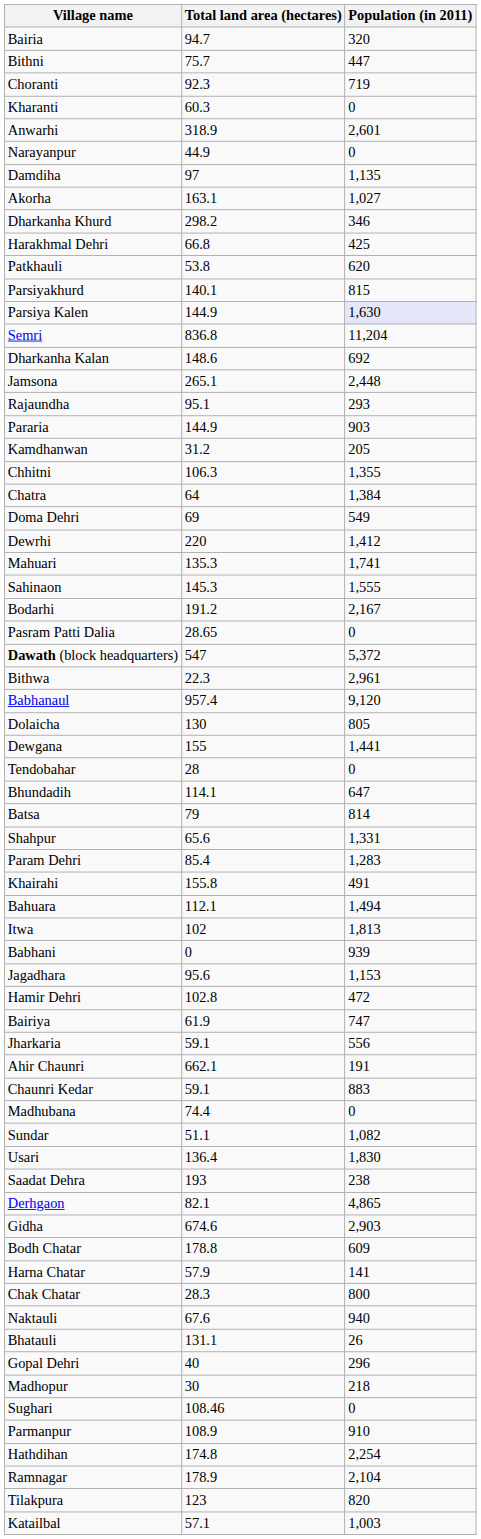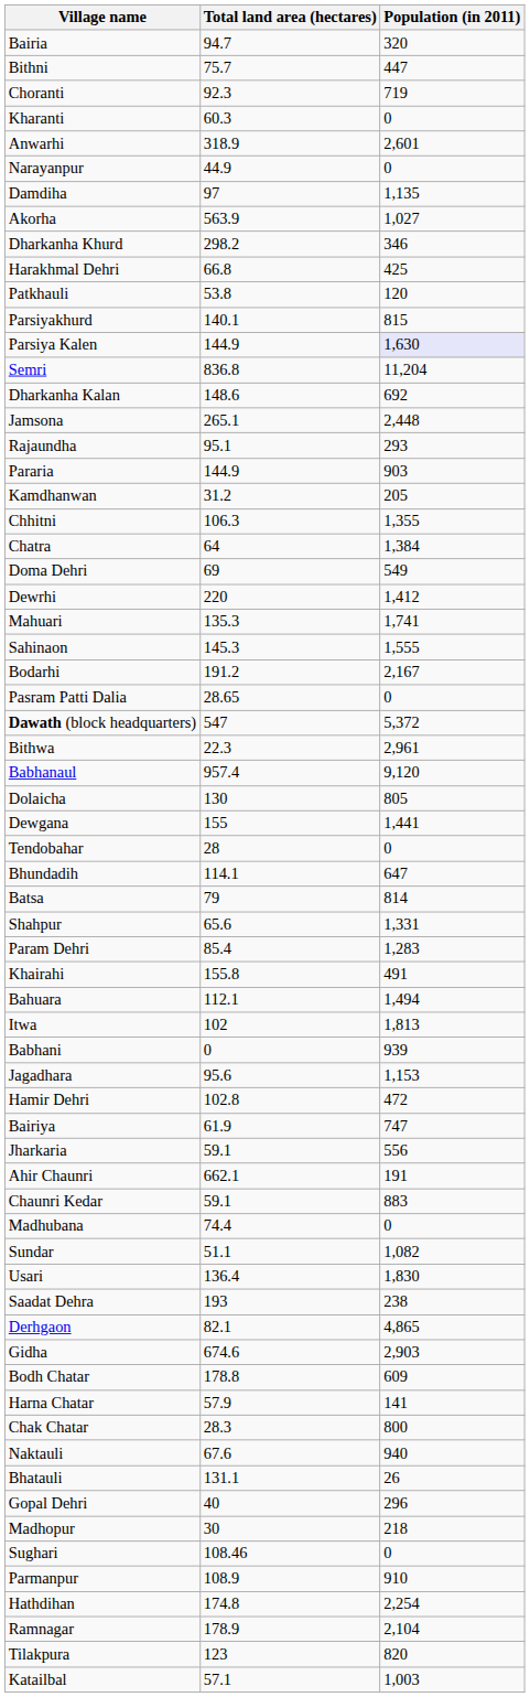 <table class="wikitable sortable">
 <tr>
 <th>Village name</th>
 <th>Total land area (hectares)</th>
 <th>Population (in 2011)</th>
 </tr>
 <tr>
 <td>Bairia</td>
 <td>94.7</td>
 <td>320</td>
 </tr>
 <tr>
 <td>Bithni</td>
 <td>75.7</td>
 <td>447</td>
 </tr>
 <tr>
 <td>Choranti</td>
 <td>92.3</td>
 <td>719</td>
 </tr>
 <tr>
 <td>Kharanti</td>
 <td>60.3</td>
 <td>0</td>
 </tr>
 <tr>
 <td>Anwarhi</td>
 <td>318.9</td>
 <td>2,601</td>
 </tr>
 <tr>
 <td>Narayanpur</td>
 <td>44.9</td>
 <td>0</td>
 </tr>
 <tr>
 <td>Damdiha</td>
 <td>97</td>
 <td>1,135</td>
 </tr>
 <tr>
 <td>Akorha</td>
-<td>163.1</td>
+<td>563.9</td>
 <td>1,027</td>
 </tr>
 <tr>
 <td>Dharkanha Khurd</td>
 <td>298.2</td>
 <td>346</td>
 </tr>
 <tr>
 <td>Harakhmal Dehri</td>
 <td>66.8</td>
 <td>425</td>
 </tr>
 <tr>
 <td>Patkhauli</td>
 <td>53.8</td>
-<td>620</td>
+<td>120</td>
 </tr>
 <tr>
 <td>Parsiyakhurd</td>
 <td>140.1</td>
 <td>815</td>
 </tr>
 <tr>
 <td>Parsiya Kalen</td>
 <td>144.9</td>
 <td style="background: lavender;">1,630</td>
 </tr>
 <tr>
 <td><a href='#'>Semri</a></td>
 <td>836.8</td>
 <td>11,204</td>
 </tr>
 <tr>
 <td>Dharkanha Kalan</td>
 <td>148.6</td>
 <td>692</td>
 </tr>
 <tr>
 <td>Jamsona</td>
 <td>265.1</td>
 <td>2,448</td>
 </tr>
 <tr>
 <td>Rajaundha</td>
 <td>95.1</td>
 <td>293</td>
 </tr>
 <tr>
 <td>Pararia</td>
 <td>144.9</td>
 <td>903</td>
 </tr>
 <tr>
 <td>Kamdhanwan</td>
 <td>31.2</td>
 <td>205</td>
 </tr>
 <tr>
 <td>Chhitni</td>
 <td>106.3</td>
 <td>1,355</td>
 </tr>
 <tr>
 <td>Chatra</td>
 <td>64</td>
 <td>1,384</td>
 </tr>
 <tr>
 <td>Doma Dehri</td>
 <td>69</td>
 <td>549</td>
 </tr>
 <tr>
 <td>Dewrhi</td>
 <td>220</td>
 <td>1,412</td>
 </tr>
 <tr>
 <td>Mahuari</td>
 <td>135.3</td>
 <td>1,741</td>
 </tr>
 <tr>
 <td>Sahinaon</td>
 <td>145.3</td>
 <td>1,555</td>
 </tr>
 <tr>
 <td>Bodarhi</td>
 <td>191.2</td>
 <td>2,167</td>
 </tr>
 <tr>
 <td>Pasram Patti Dalia</td>
 <td>28.65</td>
 <td>0</td>
 </tr>
 <tr>
 <td><strong>Dawath</strong> (block headquarters)</td>
 <td>547</td>
 <td>5,372</td>
 </tr>
 <tr>
 <td>Bithwa</td>
 <td>22.3</td>
 <td>2,961</td>
 </tr>
 <tr>
 <td><a href='#'>Babhanaul</a></td>
 <td>957.4</td>
 <td>9,120</td>
 </tr>
 <tr>
 <td>Dolaicha</td>
 <td>130</td>
 <td>805</td>
 </tr>
 <tr>
 <td>Dewgana</td>
 <td>155</td>
 <td>1,441</td>
 </tr>
 <tr>
 <td>Tendobahar</td>
 <td>28</td>
 <td>0</td>
 </tr>
 <tr>
 <td>Bhundadih</td>
 <td>114.1</td>
 <td>647</td>
 </tr>
 <tr>
 <td>Batsa</td>
 <td>79</td>
 <td>814</td>
 </tr>
 <tr>
 <td>Shahpur</td>
 <td>65.6</td>
 <td>1,331</td>
 </tr>
 <tr>
 <td>Param Dehri</td>
 <td>85.4</td>
 <td>1,283</td>
 </tr>
 <tr>
 <td>Khairahi</td>
 <td>155.8</td>
 <td>491</td>
 </tr>
 <tr>
 <td>Bahuara</td>
 <td>112.1</td>
 <td>1,494</td>
 </tr>
 <tr>
 <td>Itwa</td>
 <td>102</td>
 <td>1,813</td>
 </tr>
 <tr>
 <td>Babhani</td>
 <td>0</td>
 <td>939</td>
 </tr>
 <tr>
 <td>Jagadhara</td>
 <td>95.6</td>
 <td>1,153</td>
 </tr>
 <tr>
 <td>Hamir Dehri</td>
 <td>102.8</td>
 <td>472</td>
 </tr>
 <tr>
 <td>Bairiya</td>
 <td>61.9</td>
 <td>747</td>
 </tr>
 <tr>
 <td>Jharkaria</td>
 <td>59.1</td>
 <td>556</td>
 </tr>
 <tr>
 <td>Ahir Chaunri</td>
 <td>662.1</td>
 <td>191</td>
 </tr>
 <tr>
 <td>Chaunri Kedar</td>
 <td>59.1</td>
 <td>883</td>
 </tr>
 <tr>
 <td>Madhubana</td>
 <td>74.4</td>
 <td>0</td>
 </tr>
 <tr>
 <td>Sundar</td>
 <td>51.1</td>
 <td>1,082</td>
 </tr>
 <tr>
 <td>Usari</td>
 <td>136.4</td>
 <td>1,830</td>
 </tr>
 <tr>
 <td>Saadat Dehra</td>
 <td>193</td>
 <td>238</td>
 </tr>
 <tr>
 <td><a href='#'>Derhgaon</a></td>
 <td>82.1</td>
 <td>4,865</td>
 </tr>
 <tr>
 <td>Gidha</td>
 <td>674.6</td>
 <td>2,903</td>
 </tr>
 <tr>
 <td>Bodh Chatar</td>
 <td>178.8</td>
 <td>609</td>
 </tr>
 <tr>
 <td>Harna Chatar</td>
 <td>57.9</td>
 <td>141</td>
 </tr>
 <tr>
 <td>Chak Chatar</td>
 <td>28.3</td>
 <td>800</td>
 </tr>
 <tr>
 <td>Naktauli</td>
 <td>67.6</td>
 <td>940</td>
 </tr>
 <tr>
 <td>Bhatauli</td>
 <td>131.1</td>
 <td>26</td>
 </tr>
 <tr>
 <td>Gopal Dehri</td>
 <td>40</td>
 <td>296</td>
 </tr>
 <tr>
 <td>Madhopur</td>
 <td>30</td>
 <td>218</td>
 </tr>
 <tr>
 <td>Sughari</td>
 <td>108.46</td>
 <td>0</td>
 </tr>
 <tr>
 <td>Parmanpur</td>
 <td>108.9</td>
 <td>910</td>
 </tr>
 <tr>
 <td>Hathdihan</td>
 <td>174.8</td>
 <td>2,254</td>
 </tr>
 <tr>
 <td>Ramnagar</td>
 <td>178.9</td>
 <td>2,104</td>
 </tr>
 <tr>
 <td>Tilakpura</td>
 <td>123</td>
 <td>820</td>
 </tr>
 <tr>
 <td>Katailbal</td>
 <td>57.1</td>
 <td>1,003</td>
 </tr>
 </table>
